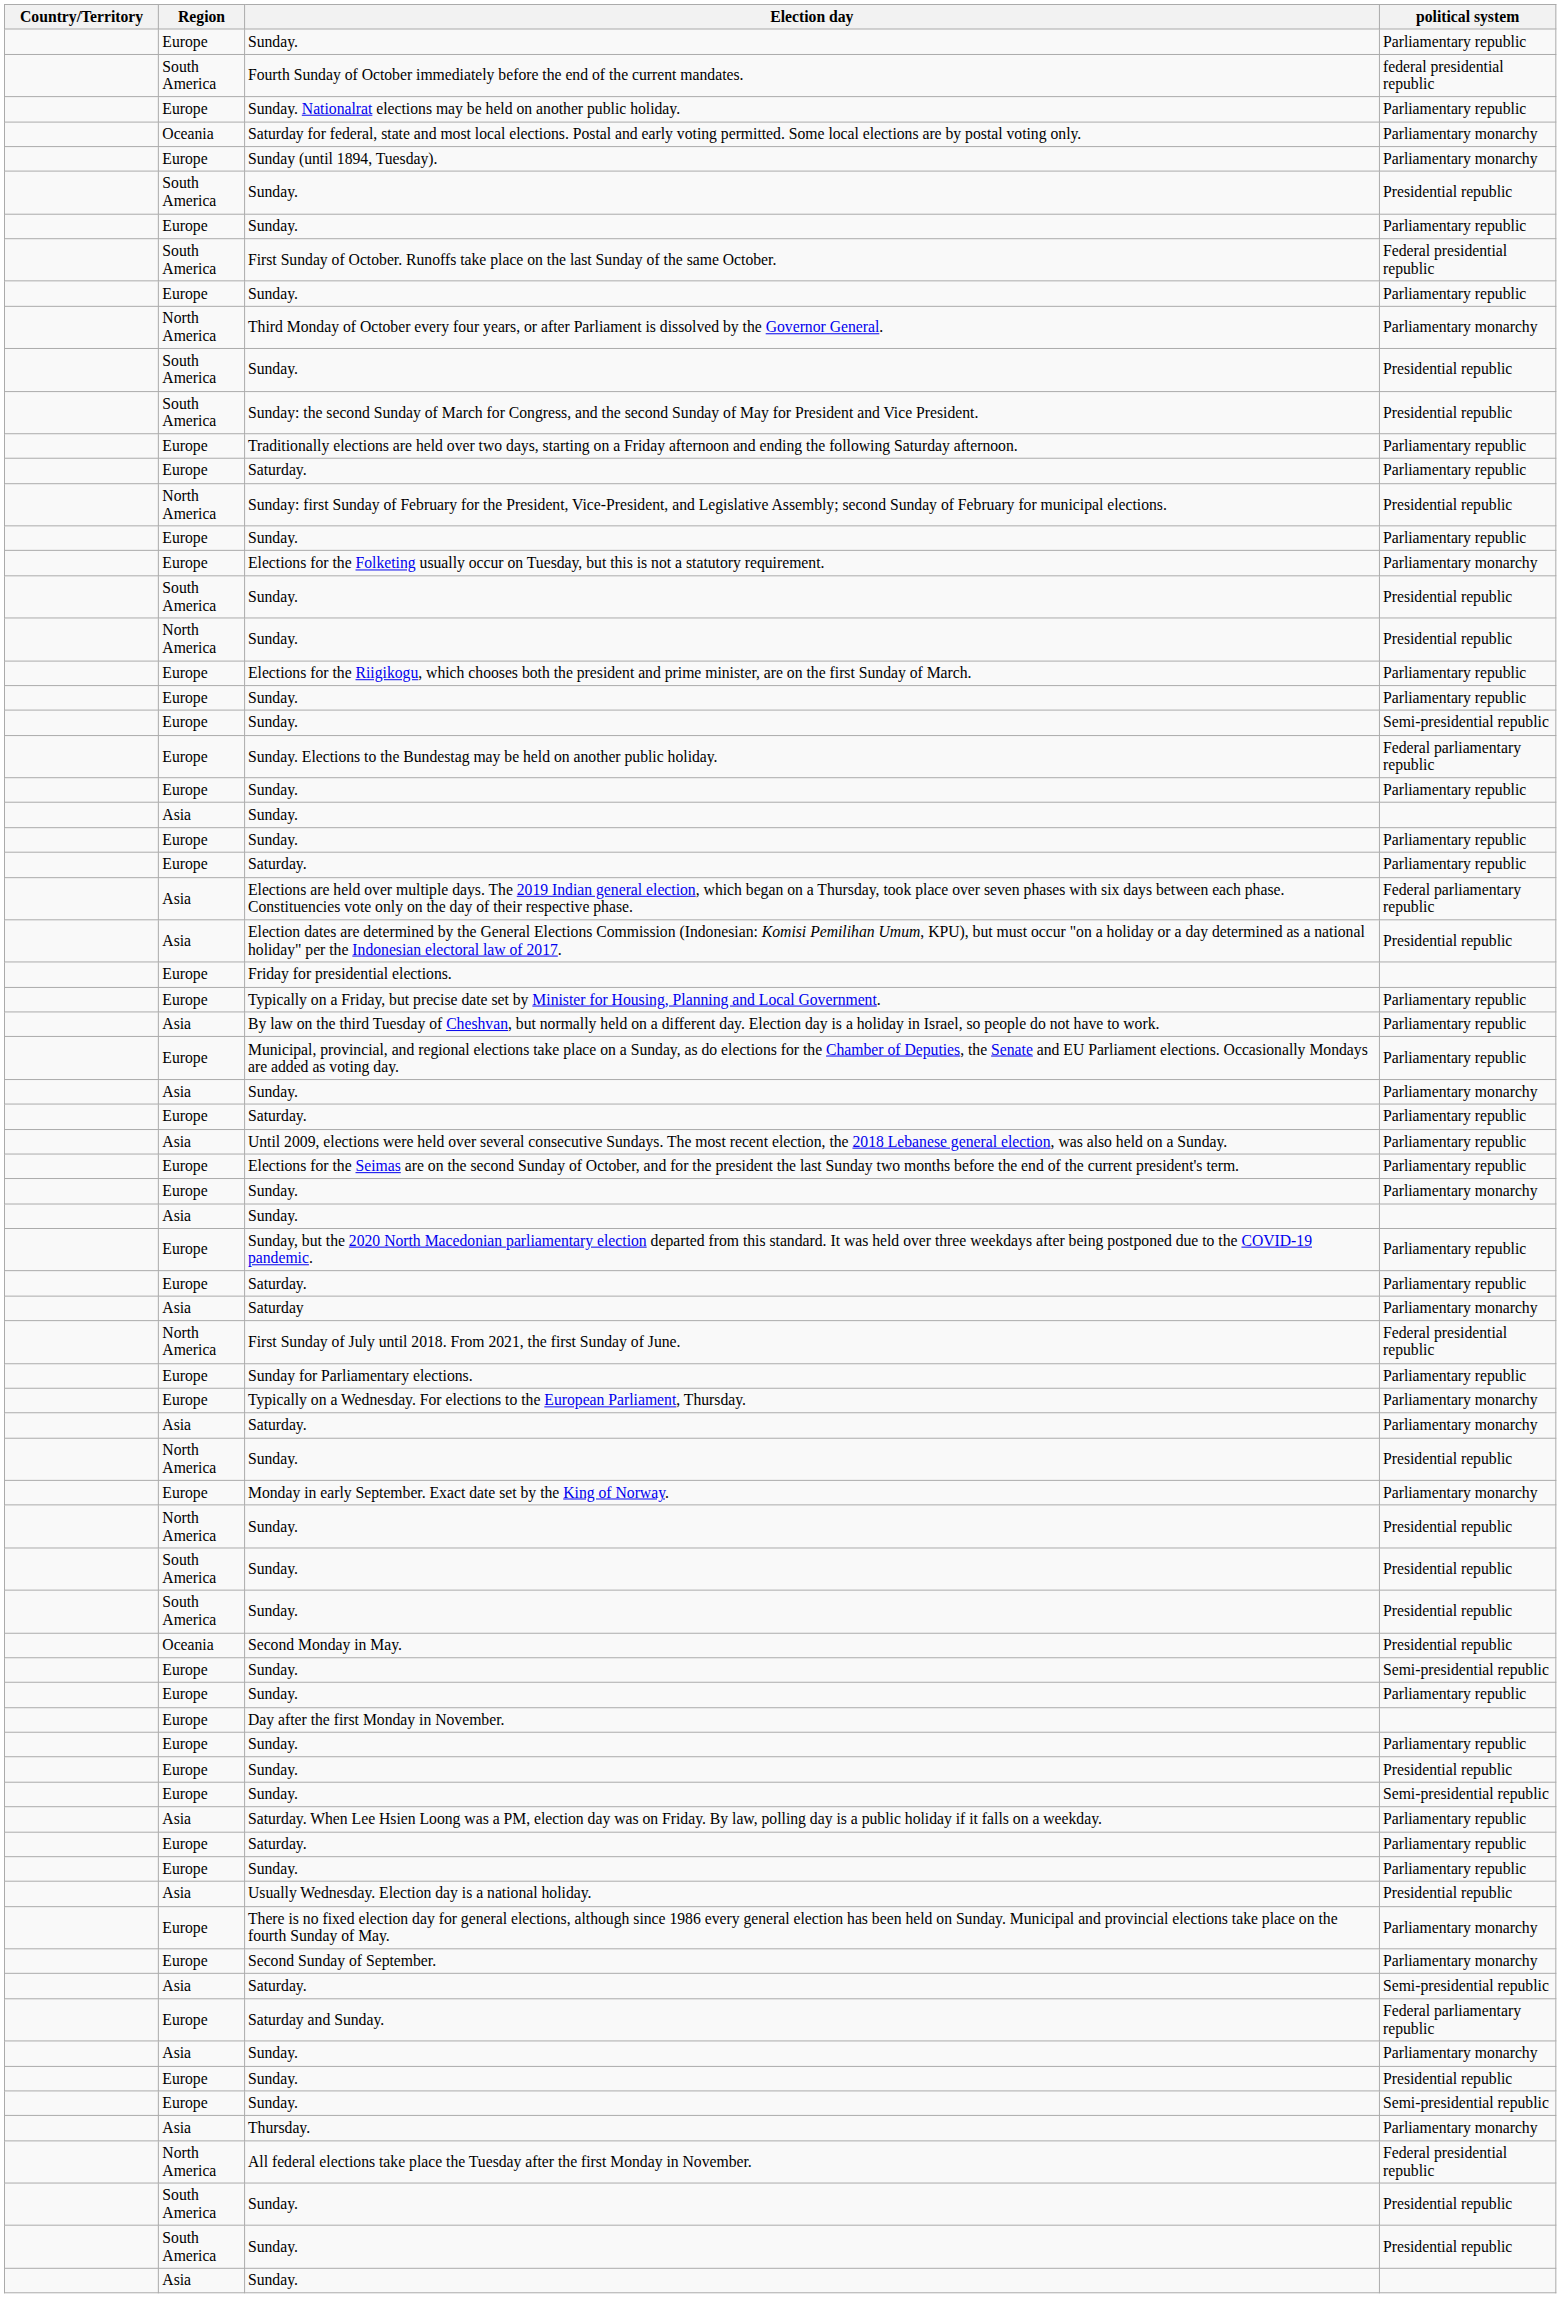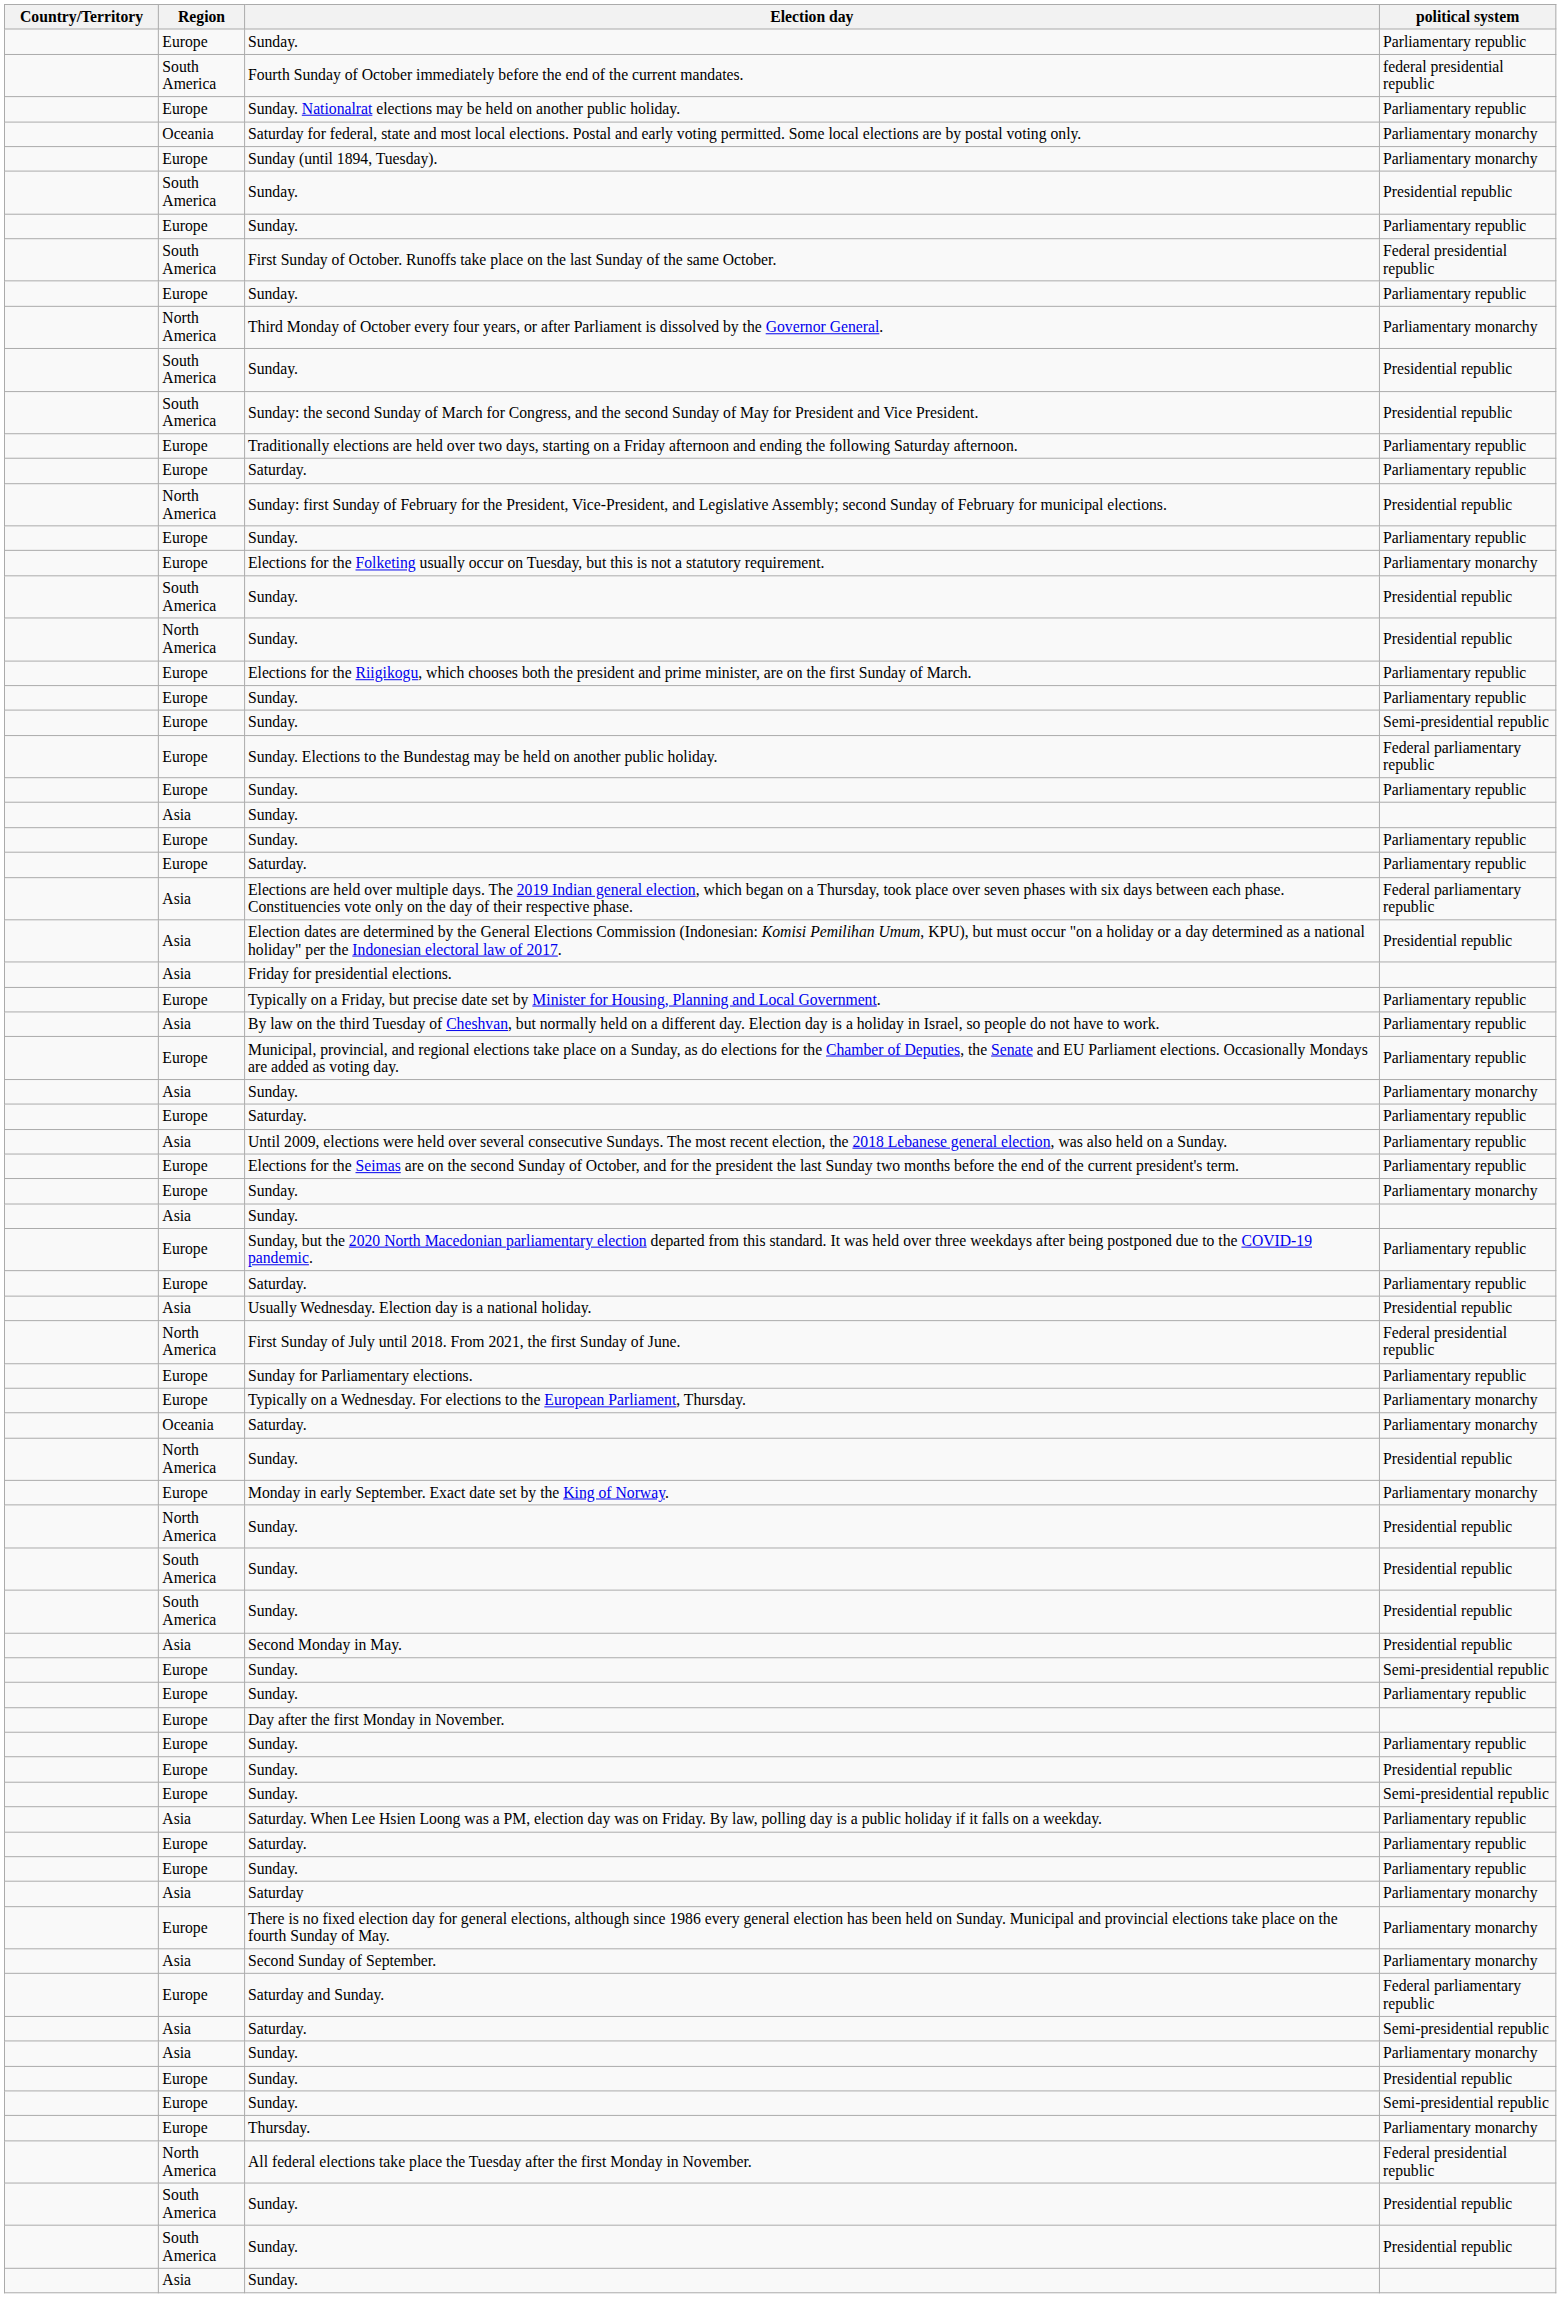 <table class="wikitable sortable" style="margin-left:auto; margin-right:auto; margin-top:0;">
 <tr>
 <th width=150pt>Country/Territory</th>
 <th width=80pt>Region</th>
 <th>Election day</th>
 <th>political system</th>
 </tr>
 <tr>
 <td></td>
 <td>Europe</td>
 <td>Sunday.</td>
 <td>Parliamentary republic</td>
 </tr>
 <tr>
 <td></td>
 <td>South America</td>
 <td>Fourth Sunday of October immediately before the end of the current mandates.</td>
 <td>federal presidential republic</td>
 </tr>
 <tr>
 <td></td>
 <td>Europe</td>
 <td>Sunday. <a href='#'>Nationalrat</a> elections may be held on another public holiday.</td>
 <td>Parliamentary republic</td>
 </tr>
 <tr>
 <td></td>
 <td>Oceania</td>
 <td>Saturday for federal, state and most local elections. Postal and early voting permitted. Some local elections are by postal voting only.</td>
 <td>Parliamentary monarchy</td>
 </tr>
 <tr>
 <td></td>
 <td>Europe</td>
 <td>Sunday (until 1894, Tuesday).</td>
 <td>Parliamentary monarchy</td>
 </tr>
 <tr>
 <td></td>
 <td>South America</td>
 <td>Sunday.</td>
 <td>Presidential republic</td>
 </tr>
 <tr>
 <td></td>
 <td>Europe</td>
 <td>Sunday.</td>
 <td>Parliamentary republic</td>
 </tr>
 <tr>
 <td></td>
 <td>South America</td>
 <td>First Sunday of October. Runoffs take place on the last Sunday of the same October.</td>
 <td>Federal presidential republic</td>
 </tr>
 <tr>
 <td></td>
 <td>Europe</td>
 <td>Sunday.</td>
 <td>Parliamentary republic</td>
 </tr>
 <tr>
 <td></td>
 <td>North America</td>
 <td>Third Monday of October every four years, or after Parliament is dissolved by the <a href='#'>Governor General</a>.</td>
 <td>Parliamentary monarchy</td>
 </tr>
 <tr>
 <td></td>
 <td>South America</td>
 <td>Sunday.</td>
 <td>Presidential republic</td>
 </tr>
 <tr>
 <td></td>
 <td>South America</td>
 <td>Sunday: the second Sunday of March for Congress, and the second Sunday of May for President and Vice President.</td>
 <td>Presidential republic</td>
 </tr>
 <tr>
 <td></td>
 <td>Europe</td>
 <td>Traditionally elections are held over two days, starting on a Friday afternoon and ending the following Saturday afternoon.</td>
 <td>Parliamentary republic</td>
 </tr>
 <tr>
 <td></td>
 <td>Europe</td>
 <td>Saturday.</td>
 <td>Parliamentary republic</td>
 </tr>
 <tr>
 <td></td>
 <td>North America</td>
 <td>Sunday: first Sunday of February for the President, Vice-President, and Legislative Assembly; second Sunday of February for municipal elections.</td>
 <td>Presidential republic</td>
 </tr>
 <tr>
 <td></td>
 <td>Europe</td>
 <td>Sunday.</td>
 <td>Parliamentary republic</td>
 </tr>
 <tr>
 <td></td>
 <td>Europe</td>
 <td>Elections for the <a href='#'>Folketing</a> usually occur on Tuesday, but this is not a statutory requirement.</td>
 <td>Parliamentary monarchy</td>
 </tr>
 <tr>
 <td></td>
 <td>South America</td>
 <td>Sunday.</td>
 <td>Presidential republic</td>
 </tr>
 <tr>
 <td></td>
 <td>North America</td>
 <td>Sunday.</td>
 <td>Presidential republic</td>
 </tr>
 <tr>
 <td></td>
 <td>Europe</td>
 <td>Elections for the <a href='#'>Riigikogu</a>, which chooses both the president and prime minister, are on the first Sunday of March.</td>
 <td>Parliamentary republic</td>
 </tr>
 <tr>
 <td></td>
 <td>Europe</td>
 <td>Sunday.</td>
 <td>Parliamentary republic</td>
 </tr>
 <tr>
 <td></td>
 <td>Europe</td>
 <td>Sunday.</td>
 <td>Semi-presidential republic</td>
 </tr>
 <tr>
 <td></td>
 <td>Europe</td>
 <td>Sunday. Elections to the Bundestag may be held on another public holiday.</td>
 <td>Federal parliamentary republic</td>
 </tr>
 <tr>
 <td></td>
 <td>Europe</td>
 <td>Sunday.</td>
 <td>Parliamentary republic</td>
 </tr>
 <tr>
 <td></td>
 <td>Asia</td>
 <td>Sunday.</td>
 <td></td>
 </tr>
 <tr>
 <td></td>
 <td>Europe</td>
 <td>Sunday.</td>
 <td>Parliamentary republic</td>
 </tr>
 <tr>
 <td></td>
 <td>Europe</td>
 <td>Saturday.</td>
 <td>Parliamentary republic</td>
 </tr>
 <tr>
 <td></td>
 <td>Asia</td>
 <td>Elections are held over multiple days. The <a href='#'>2019 Indian general election</a>, which began on a Thursday, took place over seven phases with six days between each phase. Constituencies vote only on the day of their respective phase.</td>
 <td>Federal parliamentary republic</td>
 </tr>
 <tr>
 <td></td>
 <td>Asia</td>
 <td>Election dates are determined by the General Elections Commission (Indonesian: <em>Komisi Pemilihan Umum</em>, KPU), but must occur "on a holiday or a day determined as a national holiday" per the <a href='#'>Indonesian electoral law of 2017</a>.</td>
 <td>Presidential republic</td>
 </tr>
 <tr>
 <td></td>
-<td>Europe</td>
+<td>Asia</td>
 <td>Friday for presidential elections.</td>
 <td></td>
 </tr>
 <tr>
 <td></td>
 <td>Europe</td>
 <td>Typically on a Friday, but precise date set by <a href='#'>Minister for Housing, Planning and Local Government</a>.</td>
 <td>Parliamentary republic</td>
 </tr>
 <tr>
 <td></td>
 <td>Asia</td>
 <td>By law on the third Tuesday of <a href='#'>Cheshvan</a>, but normally held on a different day. Election day is a holiday in Israel, so people do not have to work.</td>
 <td>Parliamentary republic</td>
 </tr>
 <tr>
 <td></td>
 <td>Europe</td>
 <td>Municipal, provincial, and regional elections take place on a Sunday, as do elections for the <a href='#'>Chamber of Deputies</a>, the <a href='#'>Senate</a> and EU Parliament elections. Occasionally Mondays are added as voting day.</td>
 <td>Parliamentary republic</td>
 </tr>
 <tr>
 <td></td>
 <td>Asia</td>
 <td>Sunday.</td>
 <td>Parliamentary monarchy</td>
 </tr>
 <tr>
 <td></td>
 <td>Europe</td>
 <td>Saturday.</td>
 <td>Parliamentary republic</td>
 </tr>
 <tr>
 <td></td>
 <td>Asia</td>
 <td>Until 2009, elections were held over several consecutive Sundays. The most recent election, the <a href='#'>2018 Lebanese general election</a>, was also held on a Sunday.</td>
 <td>Parliamentary republic</td>
 </tr>
 <tr>
 <td></td>
 <td>Europe</td>
 <td>Elections for the <a href='#'>Seimas</a> are on the second Sunday of October, and for the president the last Sunday two months before the end of the current president's term.</td>
 <td>Parliamentary republic</td>
 </tr>
 <tr>
 <td></td>
 <td>Europe</td>
 <td>Sunday.</td>
 <td>Parliamentary monarchy</td>
 </tr>
 <tr>
 <td></td>
 <td>Asia</td>
 <td>Sunday.</td>
 <td></td>
 </tr>
 <tr>
 <td></td>
 <td>Europe</td>
 <td>Sunday, but the <a href='#'>2020 North Macedonian parliamentary election</a> departed from this standard. It was held over three weekdays after being postponed due to the <a href='#'>COVID-19 pandemic</a>.</td>
 <td>Parliamentary republic</td>
 </tr>
 <tr>
 <td></td>
 <td>Europe</td>
 <td>Saturday.</td>
 <td>Parliamentary republic</td>
 </tr>
 <tr>
 <td></td>
 <td>Asia</td>
-<td>Saturday</td>
-<td>Parliamentary monarchy</td>
+<td>Usually Wednesday. Election day is a national holiday.</td>
+<td>Presidential republic</td>
 </tr>
 <tr>
 <td></td>
 <td>North America</td>
 <td>First Sunday of July until 2018. From 2021, the first Sunday of June.</td>
 <td>Federal presidential republic</td>
 </tr>
 <tr>
 <td></td>
 <td>Europe</td>
 <td>Sunday for Parliamentary elections.</td>
 <td>Parliamentary republic</td>
 </tr>
 <tr>
 <td></td>
 <td>Europe</td>
 <td>Typically on a Wednesday. For elections to the <a href='#'>European Parliament</a>, Thursday.</td>
 <td>Parliamentary monarchy</td>
 </tr>
 <tr>
 <td></td>
-<td>Asia</td>
+<td>Oceania</td>
 <td>Saturday.</td>
 <td>Parliamentary monarchy</td>
 </tr>
 <tr>
 <td></td>
 <td>North America</td>
 <td>Sunday.</td>
 <td>Presidential republic</td>
 </tr>
 <tr>
 <td></td>
 <td>Europe</td>
 <td>Monday in early September. Exact date set by the <a href='#'>King of Norway</a>.</td>
 <td>Parliamentary monarchy</td>
 </tr>
 <tr>
 <td></td>
 <td>North America</td>
 <td>Sunday.</td>
 <td>Presidential republic</td>
 </tr>
 <tr>
 <td></td>
 <td>South America</td>
 <td>Sunday.</td>
 <td>Presidential republic</td>
 </tr>
 <tr>
 <td></td>
 <td>South America</td>
 <td>Sunday.</td>
 <td>Presidential republic</td>
 </tr>
 <tr>
 <td></td>
-<td>Oceania</td>
+<td>Asia</td>
 <td>Second Monday in May.</td>
 <td>Presidential republic</td>
 </tr>
 <tr>
 <td></td>
 <td>Europe</td>
 <td>Sunday.</td>
 <td>Semi-presidential republic</td>
 </tr>
 <tr>
 <td></td>
 <td>Europe</td>
 <td>Sunday.</td>
 <td>Parliamentary republic</td>
 </tr>
 <tr>
 <td></td>
 <td>Europe</td>
 <td>Day after the first Monday in November.</td>
 <td></td>
 </tr>
 <tr>
 <td></td>
 <td>Europe</td>
 <td>Sunday.</td>
 <td>Parliamentary republic</td>
 </tr>
 <tr>
 <td></td>
 <td>Europe</td>
 <td>Sunday.</td>
 <td>Presidential republic</td>
 </tr>
 <tr>
 <td></td>
 <td>Europe</td>
 <td>Sunday.</td>
 <td>Semi-presidential republic</td>
 </tr>
 <tr>
 <td></td>
 <td>Asia</td>
 <td>Saturday. When Lee Hsien Loong was a PM, election day was on Friday. By law, polling day is a public holiday if it falls on a weekday.</td>
 <td>Parliamentary republic</td>
 </tr>
 <tr>
 <td></td>
 <td>Europe</td>
 <td>Saturday.</td>
 <td>Parliamentary republic</td>
 </tr>
 <tr>
 <td></td>
 <td>Europe</td>
 <td>Sunday.</td>
 <td>Parliamentary republic</td>
 </tr>
 <tr>
 <td></td>
 <td>Asia</td>
-<td>Usually Wednesday. Election day is a national holiday.</td>
-<td>Presidential republic</td>
+<td>Saturday</td>
+<td>Parliamentary monarchy</td>
 </tr>
 <tr>
 <td></td>
 <td>Europe</td>
 <td>There is no fixed election day for general elections, although since 1986 every general election has been held on Sunday. Municipal and provincial elections take place on the fourth Sunday of May.</td>
 <td>Parliamentary monarchy</td>
 </tr>
 <tr>
 <td></td>
-<td>Europe</td>
+<td>Asia</td>
 <td>Second Sunday of September.</td>
 <td>Parliamentary monarchy</td>
+</tr>
+<tr>
+<td></td>
+<td>Europe</td>
+<td>Saturday and Sunday.</td>
+<td>Federal parliamentary republic</td>
 </tr>
 <tr>
 <td></td>
 <td>Asia</td>
 <td>Saturday.</td>
 <td>Semi-presidential republic</td>
-</tr>
-<tr>
-<td></td>
-<td>Europe</td>
-<td>Saturday and Sunday.</td>
-<td>Federal parliamentary republic</td>
 </tr>
 <tr>
 <td></td>
 <td>Asia</td>
 <td>Sunday.</td>
 <td>Parliamentary monarchy</td>
 </tr>
 <tr>
 <td></td>
 <td>Europe</td>
 <td>Sunday.</td>
 <td>Presidential republic</td>
 </tr>
 <tr>
 <td></td>
 <td>Europe</td>
 <td>Sunday.</td>
 <td>Semi-presidential republic</td>
 </tr>
 <tr>
 <td></td>
-<td>Asia</td>
+<td>Europe</td>
 <td>Thursday. </td>
 <td>Parliamentary monarchy</td>
 </tr>
 <tr>
 <td></td>
 <td>North America</td>
 <td>All federal elections take place the Tuesday after the first Monday in November. </td>
 <td>Federal presidential republic</td>
 </tr>
 <tr>
 <td></td>
 <td>South America</td>
 <td>Sunday.</td>
 <td>Presidential republic</td>
 </tr>
 <tr>
 <td></td>
 <td>South America</td>
 <td>Sunday.</td>
 <td>Presidential republic</td>
 </tr>
 <tr>
 <td></td>
 <td>Asia</td>
 <td>Sunday.</td>
 <td></td>
 </tr>
 </table>
